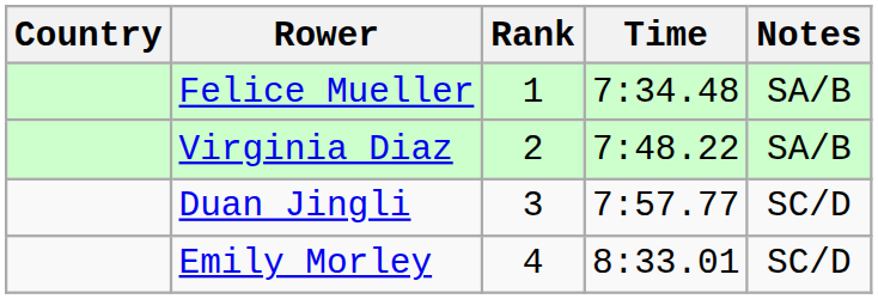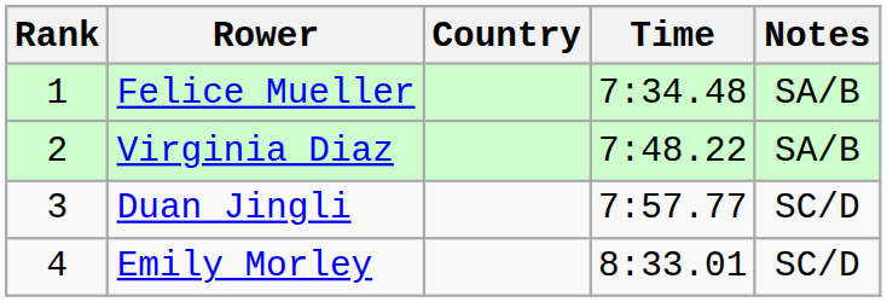 <table class="wikitable" style="text-align:center">
 <tr>
+<th>Rank</th>
+<th>Rower</th>
 <th>Country</th>
-<th>Rower</th>
-<th>Rank</th>
 <th>Time</th>
 <th>Notes</th>
 </tr>
 <tr bgcolor=ccffcc>
+<td>1</td>
+<td align="left"><a href='#'>Felice Mueller</a></td>
 <td align="left"></td>
-<td align="left"><a href='#'>Felice Mueller</a></td>
-<td>1</td>
 <td>7:34.48</td>
 <td>SA/B</td>
 </tr>
 <tr bgcolor=ccffcc>
+<td>2</td>
+<td align="left"><a href='#'>Virginia Diaz</a></td>
 <td align="left"></td>
-<td align="left"><a href='#'>Virginia Diaz</a></td>
-<td>2</td>
 <td>7:48.22</td>
 <td>SA/B</td>
 </tr>
 <tr>
+<td>3</td>
+<td align="left"><a href='#'>Duan Jingli</a></td>
 <td align="left"></td>
-<td align="left"><a href='#'>Duan Jingli</a></td>
-<td>3</td>
 <td>7:57.77</td>
 <td>SC/D</td>
 </tr>
 <tr>
+<td>4</td>
+<td align="left"><a href='#'>Emily Morley</a></td>
 <td align="left"></td>
-<td align="left"><a href='#'>Emily Morley</a></td>
-<td>4</td>
 <td>8:33.01</td>
 <td>SC/D</td>
 </tr>
 </table>
